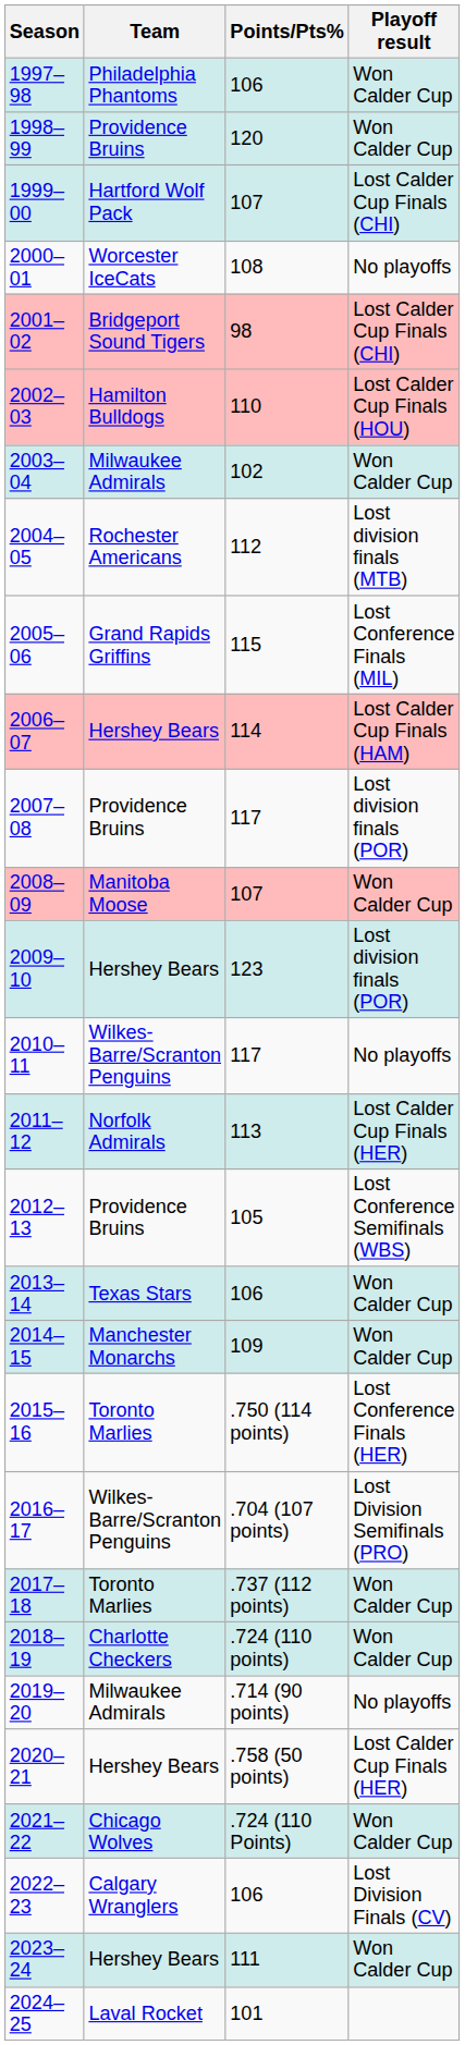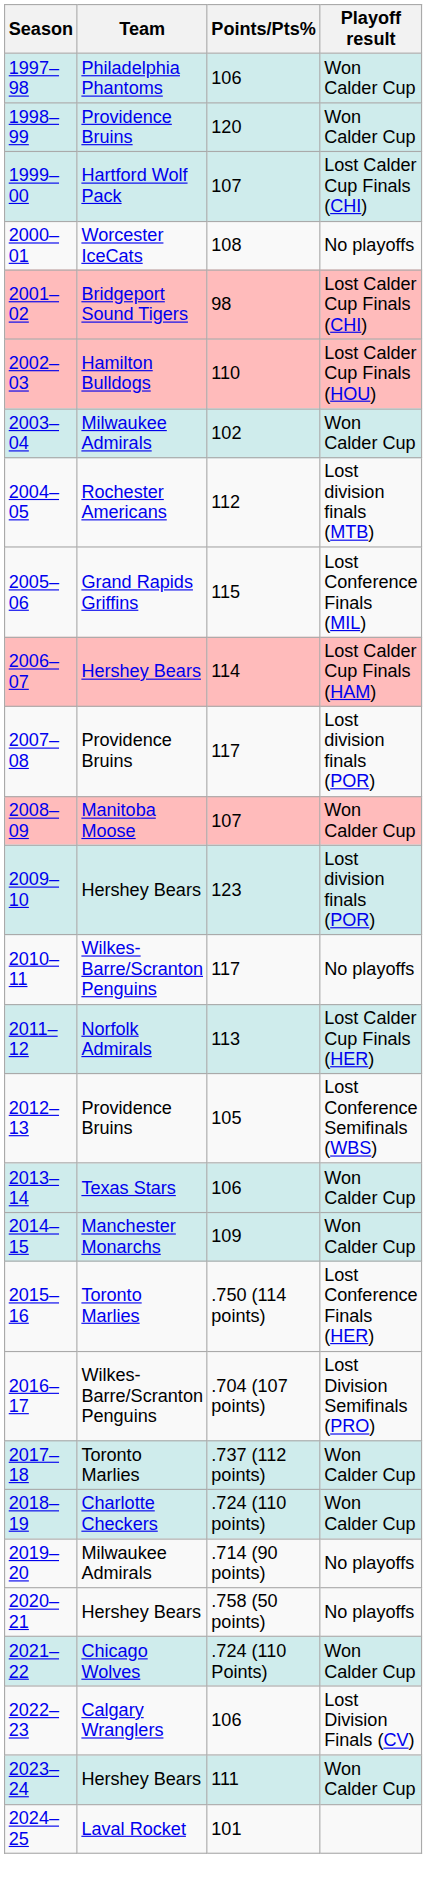 <table class="wikitable sortable" style="width:59%">
 <tr>
 <th>Season</th>
 <th>Team</th>
 <th>Points/Pts%</th>
 <th>Playoff result</th>
 </tr>
 <tr bgcolor="#cfecec">
 <td><a href='#'>1997–98</a></td>
 <td><a href='#'>Philadelphia Phantoms</a></td>
 <td>106</td>
 <td>Won Calder Cup</td>
 </tr>
 <tr bgcolor="#cfecec">
 <td><a href='#'>1998–99</a></td>
 <td><a href='#'>Providence Bruins</a></td>
 <td>120</td>
 <td>Won Calder Cup</td>
 </tr>
 <tr bgcolor="#cfecec">
 <td><a href='#'>1999–00</a></td>
 <td><a href='#'>Hartford Wolf Pack</a></td>
 <td>107</td>
 <td>Lost Calder Cup Finals (<a href='#'>CHI</a>)</td>
 </tr>
 <tr>
 <td><a href='#'>2000–01</a></td>
 <td><a href='#'>Worcester IceCats</a></td>
 <td>108</td>
 <td>No playoffs</td>
 </tr>
 <tr bgcolor="#ffbbbb">
 <td><a href='#'>2001–02</a></td>
 <td><a href='#'>Bridgeport Sound Tigers</a></td>
 <td>98</td>
 <td>Lost Calder Cup Finals (<a href='#'>CHI</a>)</td>
 </tr>
 <tr bgcolor="#ffbbbb">
 <td><a href='#'>2002–03</a></td>
 <td><a href='#'>Hamilton Bulldogs</a></td>
 <td>110</td>
 <td>Lost Calder Cup Finals (<a href='#'>HOU</a>)</td>
 </tr>
 <tr bgcolor="#cfecec">
 <td><a href='#'>2003–04</a></td>
 <td><a href='#'>Milwaukee Admirals</a></td>
 <td>102</td>
 <td>Won Calder Cup</td>
 </tr>
 <tr>
 <td><a href='#'>2004–05</a></td>
 <td><a href='#'>Rochester Americans</a></td>
 <td>112</td>
 <td>Lost division finals (<a href='#'>MTB</a>)</td>
 </tr>
 <tr>
 <td><a href='#'>2005–06</a></td>
 <td><a href='#'>Grand Rapids Griffins</a></td>
 <td>115</td>
 <td>Lost Conference Finals (<a href='#'>MIL</a>)</td>
 </tr>
 <tr bgcolor="#ffbbbb">
 <td><a href='#'>2006–07</a></td>
 <td><a href='#'>Hershey Bears</a></td>
 <td>114</td>
 <td>Lost Calder Cup Finals (<a href='#'>HAM</a>)</td>
 </tr>
 <tr>
 <td><a href='#'>2007–08</a></td>
 <td>Providence Bruins</td>
 <td>117</td>
 <td>Lost division finals (<a href='#'>POR</a>)</td>
 </tr>
 <tr bgcolor="#ffbbbb">
 <td><a href='#'>2008–09</a></td>
 <td><a href='#'>Manitoba Moose</a></td>
 <td>107</td>
 <td>Won Calder Cup</td>
 </tr>
 <tr bgcolor="#cfecec">
 <td><a href='#'>2009–10</a></td>
 <td>Hershey Bears</td>
 <td>123</td>
 <td>Lost division finals (<a href='#'>POR</a>)</td>
 </tr>
 <tr>
 <td><a href='#'>2010–11</a></td>
 <td><a href='#'>Wilkes-Barre/Scranton Penguins</a></td>
 <td>117</td>
 <td>No playoffs</td>
 </tr>
 <tr bgcolor="#cfecec">
 <td><a href='#'>2011–12</a></td>
 <td><a href='#'>Norfolk Admirals</a></td>
 <td>113</td>
 <td>Lost Calder Cup Finals (<a href='#'>HER</a>)</td>
 </tr>
 <tr>
 <td><a href='#'>2012–13</a></td>
 <td>Providence Bruins</td>
 <td>105</td>
 <td>Lost Conference Semifinals (<a href='#'>WBS</a>)</td>
 </tr>
 <tr bgcolor="#cfecec">
 <td><a href='#'>2013–14</a></td>
 <td><a href='#'>Texas Stars</a></td>
 <td>106</td>
 <td>Won Calder Cup</td>
 </tr>
 <tr bgcolor="cfecec">
 <td><a href='#'>2014–15</a></td>
 <td><a href='#'>Manchester Monarchs</a></td>
 <td>109</td>
 <td>Won Calder Cup</td>
 </tr>
 <tr>
 <td><a href='#'>2015–16</a></td>
 <td><a href='#'>Toronto Marlies</a></td>
 <td>.750 (114 points)</td>
 <td>Lost Conference Finals (<a href='#'>HER</a>)</td>
 </tr>
 <tr>
 <td><a href='#'>2016–17</a></td>
 <td>Wilkes-Barre/Scranton Penguins</td>
 <td>.704 (107 points)</td>
 <td>Lost Division Semifinals (<a href='#'>PRO</a>)</td>
 </tr>
 <tr bgcolor="cfecec">
 <td><a href='#'>2017–18</a></td>
 <td>Toronto Marlies</td>
 <td>.737 (112 points)</td>
 <td>Won Calder Cup</td>
 </tr>
 <tr bgcolor="cfecec">
 <td><a href='#'>2018–19</a></td>
 <td><a href='#'>Charlotte Checkers</a></td>
 <td>.724 (110 points)</td>
 <td>Won Calder Cup</td>
 </tr>
 <tr>
 <td><a href='#'>2019–20</a></td>
 <td>Milwaukee Admirals</td>
 <td>.714 (90 points)</td>
 <td>No playoffs</td>
 </tr>
 <tr>
 <td><a href='#'>2020–21</a></td>
 <td>Hershey Bears</td>
 <td>.758 (50 points)</td>
-<td>Lost Calder Cup Finals (<a href='#'>HER</a>)</td>
+<td>No playoffs</td>
 </tr>
 <tr bgcolor="cfecec">
 <td><a href='#'>2021–22</a></td>
 <td><a href='#'>Chicago Wolves</a></td>
 <td>.724 (110 Points)</td>
 <td>Won Calder Cup</td>
 </tr>
 <tr>
 <td><a href='#'>2022–23</a></td>
 <td><a href='#'>Calgary Wranglers</a></td>
 <td>106</td>
 <td>Lost Division Finals (<a href='#'>CV</a>)</td>
 </tr>
 <tr bgcolor="cfecec">
 <td><a href='#'>2023–24</a></td>
 <td>Hershey Bears</td>
 <td>111</td>
 <td>Won Calder Cup</td>
 </tr>
 <tr bgcolor=>
 <td><a href='#'>2024–25</a></td>
 <td><a href='#'>Laval Rocket</a></td>
 <td>101</td>
 <td></td>
 </tr>
 </table>
